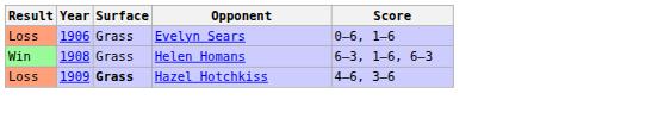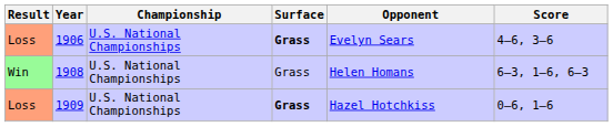 <table class='sortable wikitable'>
 <tr>
 <th>Result</th>
 <th style="width:30px">Year</th>
+<th style="width:200px">Championship</th>
 <th style="width:50px">Surface</th>
 <th style="width:180px">Opponent</th>
 <th style="width:120px" class="unsortable">Score</th>
 </tr>
 <tr style="background:#ccf;">
 <td style="background:#ffa07a;">Loss</td>
 <td><a href='#'>1906</a></td>
-<td>Grass</td>
+<td><a href='#'>U.S. National Championships</a></td>
+<td><strong>Grass</strong></td>
 <td> <a href='#'>Evelyn Sears</a></td>
-<td>0–6, 1–6</td>
+<td>4–6, 3–6</td>
 </tr>
 <tr style="background:#ccf;">
 <td style="background:#98fb98;">Win</td>
 <td><a href='#'>1908</a></td>
+<td>U.S. National Championships</td>
 <td>Grass</td>
 <td> <a href='#'>Helen Homans</a></td>
 <td>6–3, 1–6, 6–3</td>
 </tr>
 <tr style="background:#ccf;">
 <td style="background:#ffa07a;">Loss</td>
 <td><a href='#'>1909</a></td>
+<td>U.S. National Championships</td>
 <td><strong>Grass</strong></td>
 <td> <a href='#'>Hazel Hotchkiss</a></td>
-<td>4–6, 3–6</td>
+<td>0–6, 1–6</td>
 </tr>
 </table>
